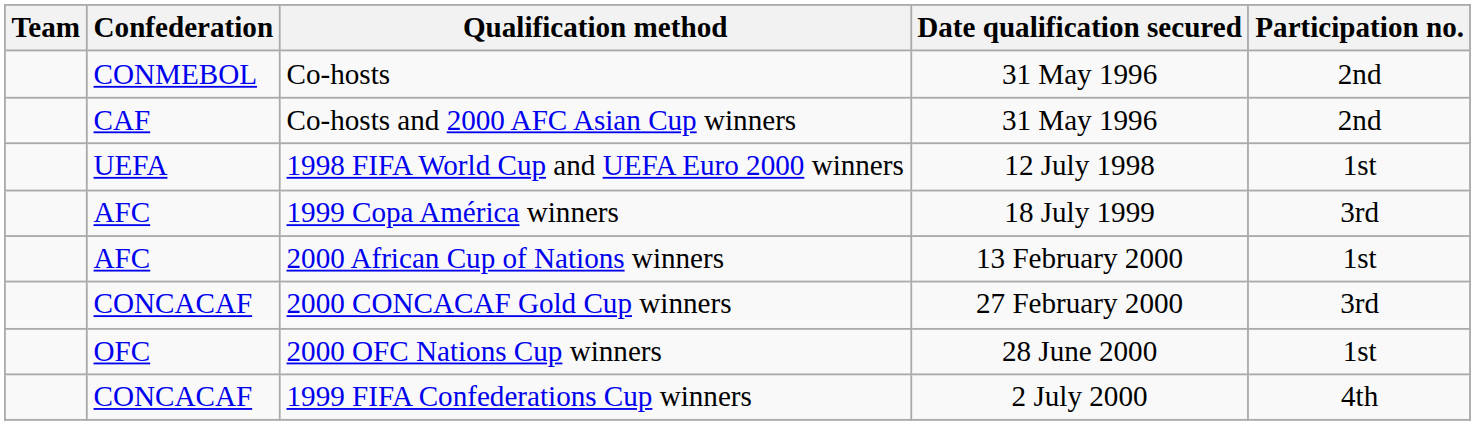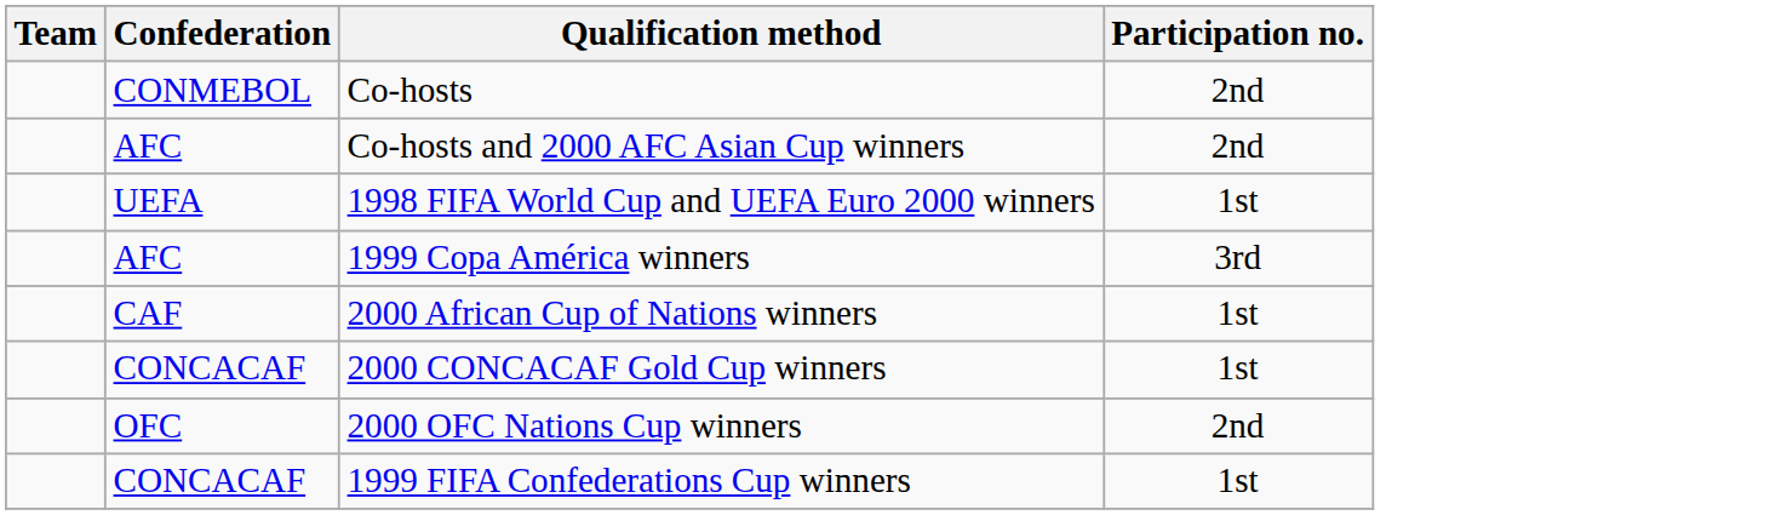 <table class="wikitable sortable">
 <tr>
 <th>Team</th>
 <th>Confederation</th>
 <th>Qualification method</th>
-<th>Date qualification secured</th>
 <th>Participation no.</th>
 </tr>
 <tr>
 <td></td>
 <td><a href='#'>CONMEBOL</a></td>
 <td>Co-hosts</td>
-<td align=center>31 May 1996</td>
 <td align=center>2nd</td>
 </tr>
 <tr>
 <td></td>
-<td><a href='#'>CAF</a></td>
+<td><a href='#'>AFC</a></td>
 <td>Co-hosts and <a href='#'>2000 AFC Asian Cup</a> winners</td>
-<td align=center>31 May 1996</td>
 <td align=center>2nd</td>
 </tr>
 <tr>
 <td></td>
 <td><a href='#'>UEFA</a></td>
 <td><a href='#'>1998 FIFA World Cup</a> and <a href='#'>UEFA Euro 2000</a> winners</td>
-<td align=center>12 July 1998</td>
 <td align=center>1st</td>
 </tr>
 <tr>
 <td></td>
 <td><a href='#'>AFC</a></td>
 <td><a href='#'>1999 Copa América</a> winners</td>
-<td align=center>18 July 1999</td>
 <td align=center>3rd</td>
 </tr>
 <tr>
 <td></td>
-<td><a href='#'>AFC</a></td>
+<td><a href='#'>CAF</a></td>
 <td><a href='#'>2000 African Cup of Nations</a> winners</td>
-<td align=center>13 February 2000</td>
 <td align=center>1st</td>
 </tr>
 <tr>
 <td></td>
 <td><a href='#'>CONCACAF</a></td>
 <td><a href='#'>2000 CONCACAF Gold Cup</a> winners</td>
-<td align=center>27 February 2000</td>
-<td align=center>3rd</td>
+<td align=center>1st</td>
 </tr>
 <tr>
 <td></td>
 <td><a href='#'>OFC</a></td>
 <td><a href='#'>2000 OFC Nations Cup</a> winners</td>
-<td align=center>28 June 2000</td>
-<td align=center>1st</td>
+<td align=center>2nd</td>
 </tr>
 <tr>
 <td></td>
 <td><a href='#'>CONCACAF</a></td>
 <td><a href='#'>1999 FIFA Confederations Cup</a> winners</td>
-<td align=center>2 July 2000</td>
-<td align=center>4th</td>
+<td align=center>1st</td>
 </tr>
 </table>
